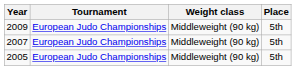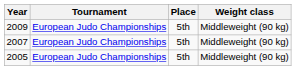 <table class=wikitable>
 <tr>
 <th>Year</th>
 <th>Tournament</th>
+<th>Place</th>
 <th>Weight class</th>
-<th>Place</th>
 </tr>
 <tr>
 <td>2009</td>
 <td><a href='#'>European Judo Championships</a></td>
+<td align="center">5th</td>
 <td>Middleweight (90 kg)</td>
-<td align="center">5th</td>
 </tr>
 <tr>
 <td>2007</td>
 <td><a href='#'>European Judo Championships</a></td>
+<td align="center">5th</td>
 <td>Middleweight (90 kg)</td>
-<td align="center">5th</td>
 </tr>
 <tr>
 <td>2005</td>
 <td><a href='#'>European Judo Championships</a></td>
+<td align="center">5th</td>
 <td>Middleweight (90 kg)</td>
-<td align="center">5th</td>
 </tr>
 </table>
